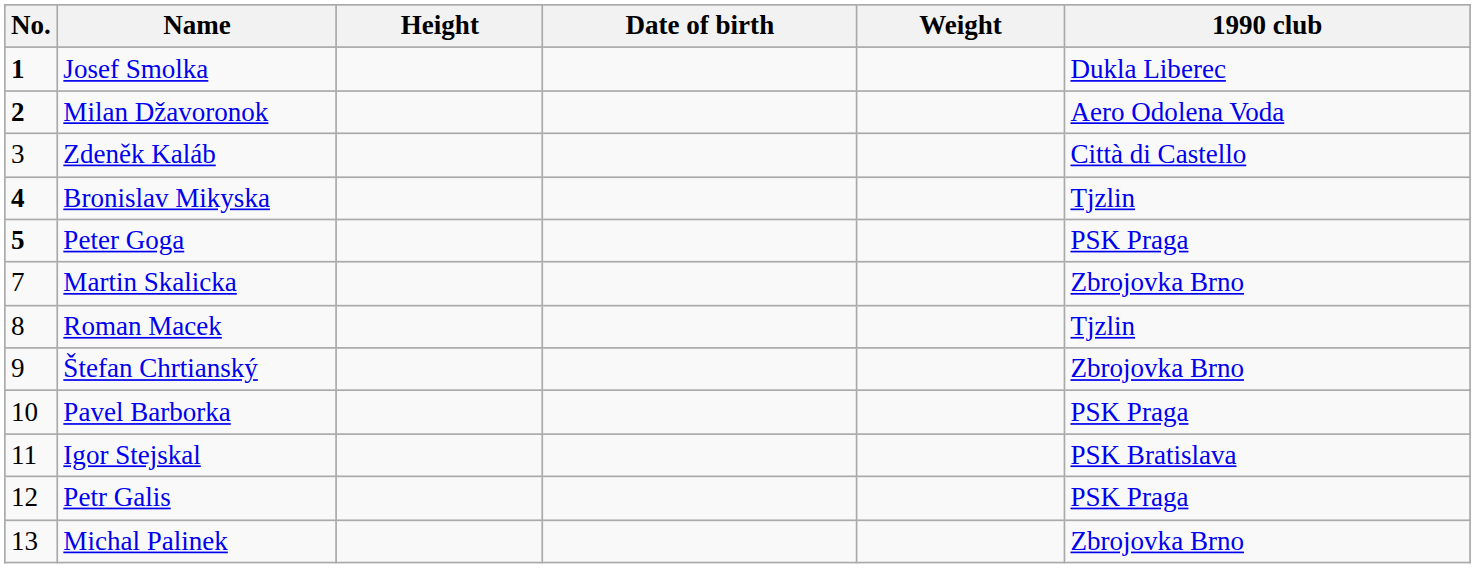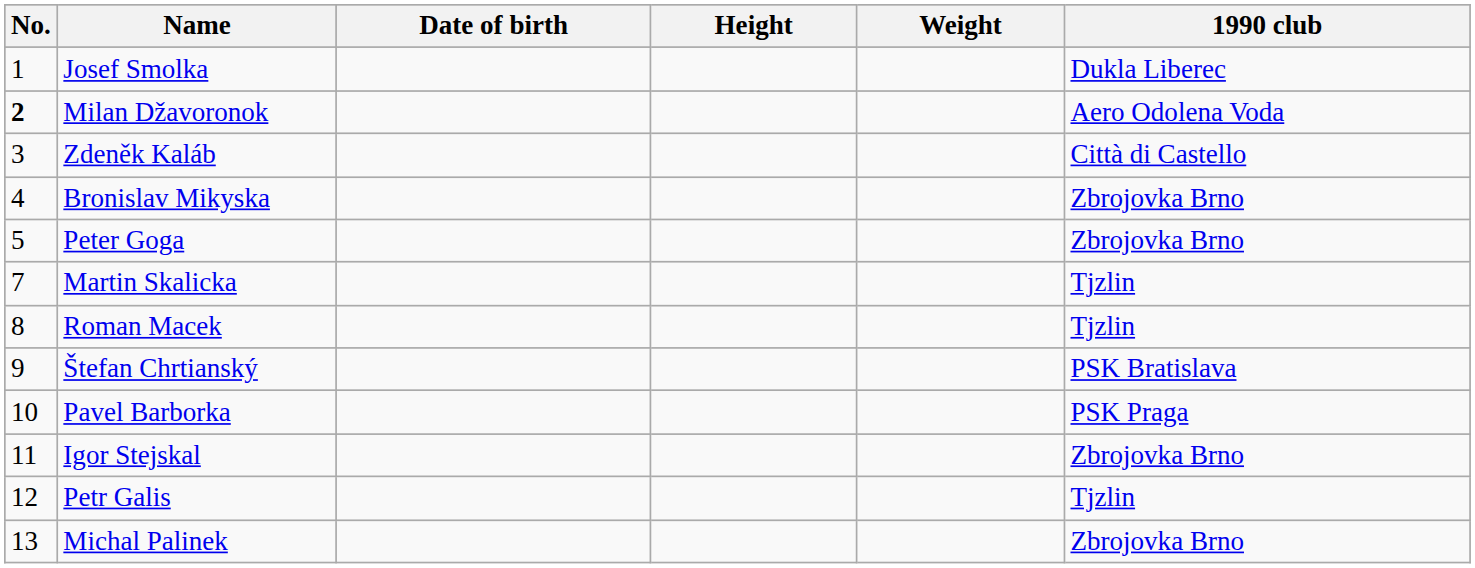 <table class=wikitable sortable style=font-size:100%; text-align:center;>
 <tr>
 <th>No.</th>
 <th style=width:12em>Name</th>
+<th style=width:15em>Date of birth</th>
 <th style=width:9em>Height</th>
-<th style=width:15em>Date of birth</th>
 <th style=width:9em>Weight</th>
 <th style=width:19em>1990 club</th>
 </tr>
 <tr>
-<td><strong>1</strong></td>
+<td>1</td>
 <td><a href='#'>Josef Smolka</a></td>
 <td></td>
 <td></td>
 <td></td>
 <td><a href='#'>Dukla Liberec</a></td>
 </tr>
 <tr>
 <td><strong>2</strong></td>
 <td><a href='#'>Milan Džavoronok</a></td>
 <td></td>
 <td></td>
 <td></td>
 <td><a href='#'>Aero Odolena Voda</a></td>
 </tr>
 <tr>
 <td>3</td>
 <td><a href='#'>Zdeněk Kaláb</a></td>
 <td></td>
 <td></td>
 <td></td>
 <td> <a href='#'>Città di Castello</a></td>
 </tr>
 <tr>
-<td><strong>4</strong></td>
+<td>4</td>
 <td><a href='#'>Bronislav Mikyska</a></td>
 <td></td>
 <td></td>
 <td></td>
-<td><a href='#'>Tjzlin</a></td>
+<td><a href='#'>Zbrojovka Brno</a></td>
 </tr>
 <tr>
-<td><strong>5</strong></td>
+<td>5</td>
 <td><a href='#'>Peter Goga</a></td>
 <td></td>
 <td></td>
 <td></td>
-<td><a href='#'>PSK Praga</a></td>
+<td><a href='#'>Zbrojovka Brno</a></td>
 </tr>
 <tr>
 <td>7</td>
 <td><a href='#'>Martin Skalicka</a></td>
 <td></td>
 <td></td>
 <td></td>
-<td><a href='#'>Zbrojovka Brno</a></td>
+<td><a href='#'>Tjzlin</a></td>
 </tr>
 <tr>
 <td>8</td>
 <td><a href='#'>Roman Macek</a></td>
 <td></td>
 <td></td>
 <td></td>
 <td><a href='#'>Tjzlin</a></td>
 </tr>
 <tr>
 <td>9</td>
 <td><a href='#'>Štefan Chrtianský</a></td>
 <td></td>
 <td></td>
 <td></td>
-<td><a href='#'>Zbrojovka Brno</a></td>
+<td><a href='#'>PSK Bratislava</a></td>
 </tr>
 <tr>
 <td>10</td>
 <td><a href='#'>Pavel Barborka</a></td>
 <td></td>
 <td></td>
 <td></td>
 <td><a href='#'>PSK Praga</a></td>
 </tr>
 <tr>
 <td>11</td>
 <td><a href='#'>Igor Stejskal</a></td>
 <td></td>
 <td></td>
 <td></td>
-<td><a href='#'>PSK Bratislava</a></td>
+<td><a href='#'>Zbrojovka Brno</a></td>
 </tr>
 <tr>
 <td>12</td>
 <td><a href='#'>Petr Galis</a></td>
 <td></td>
 <td></td>
 <td></td>
-<td><a href='#'>PSK Praga</a></td>
+<td><a href='#'>Tjzlin</a></td>
 </tr>
 <tr>
 <td>13</td>
 <td><a href='#'>Michal Palinek</a></td>
 <td></td>
 <td></td>
 <td></td>
 <td><a href='#'>Zbrojovka Brno</a></td>
 </tr>
 </table>
